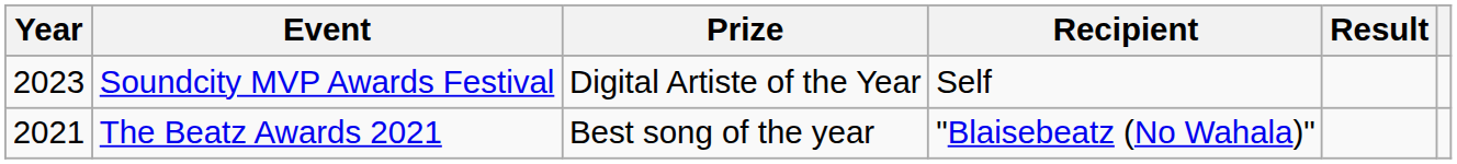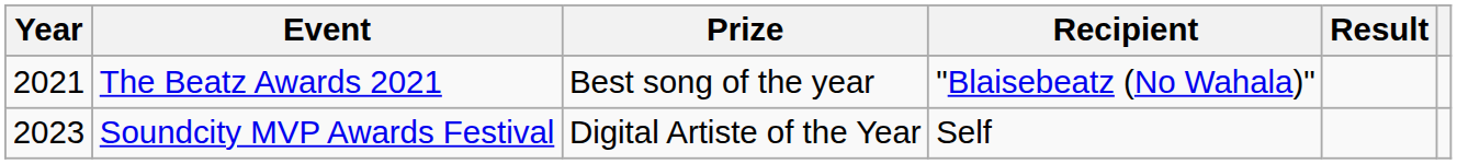 <table class ="sortable wikitable">
 <tr>
 <th scope="col">Year</th>
 <th scope="col">Event</th>
 <th scope="col">Prize</th>
 <th scope="col">Recipient</th>
 <th scope="col">Result</th>
 <th scope="col" class="unsortable"></th>
 </tr>
 <tr>
+<td rowspan="1">2021</td>
+<td><a href='#'>The Beatz Awards 2021</a></td>
+<td>Best song of the year</td>
+<td>"<a href='#'>Blaisebeatz</a> (<a href='#'>No Wahala</a>)" </td>
+<td></td>
+<td></td>
+</tr>
+<tr>
 <td rowspan="1">2023</td>
 <td><a href='#'>Soundcity MVP Awards Festival</a></td>
 <td>Digital Artiste of the Year</td>
 <td>Self</td>
 <td></td>
 <td></td>
 </tr>
-<tr>
-<td rowspan="1">2021</td>
-<td><a href='#'>The Beatz Awards 2021</a></td>
-<td>Best song of the year</td>
-<td>"<a href='#'>Blaisebeatz</a> (<a href='#'>No Wahala</a>)" </td>
-<td></td>
-<td></td>
-</tr>
 </table>
